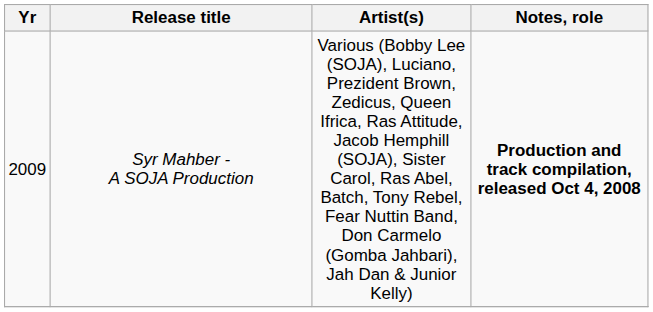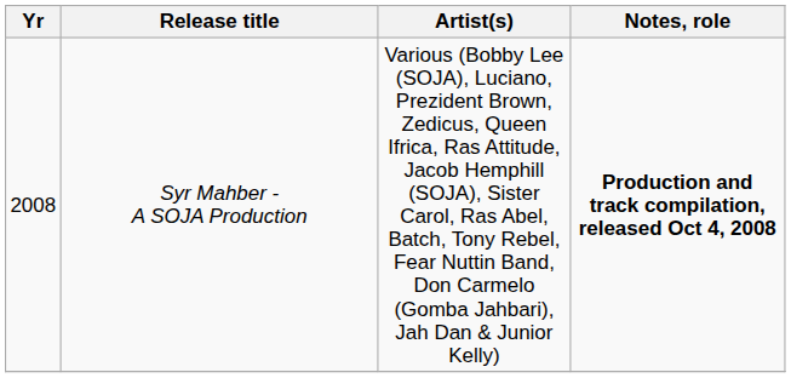 <table class="wikitable" style="text-align:center;font-size:100%;">
 <tr>
 <th>Yr</th>
 <th style="width:15em;">Release title</th>
 <th>Artist(s)</th>
 <th style="width:10em;">Notes, role</th>
 </tr>
 <tr>
-<td>2009</td>
+<td>2008</td>
 <td><em> Syr Mahber -<br>A SOJA Production</em></td>
 <td>Various (Bobby Lee (SOJA), Luciano, Prezident Brown, Zedicus, Queen Ifrica, Ras Attitude, Jacob Hemphill (SOJA), Sister Carol, Ras Abel, Batch, Tony Rebel, Fear Nuttin Band, Don Carmelo (Gomba Jahbari), Jah Dan & Junior Kelly)</td>
 <td><strong>Production and track compilation, released Oct 4, 2008</strong></td>
 </tr>
 <tr>
 </tr>
 </table>
